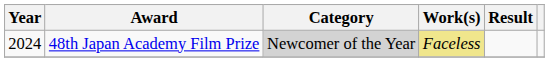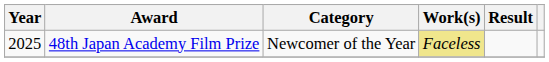 <table class="wikitable sortable">
 <tr>
 <th>Year</th>
 <th>Award</th>
 <th>Category</th>
 <th>Work(s)</th>
 <th>Result</th>
 <th class="unsortable"></th>
 </tr>
 <tr>
-<td>2024</td>
+<td>2025</td>
 <td><a href='#'>48th Japan Academy Film Prize</a></td>
-<td style="background: lightgrey;">Newcomer of the Year</td>
+<td>Newcomer of the Year</td>
 <td style="background: khaki;"><em>Faceless</em></td>
 <td></td>
 <td></td>
 </tr>
 <tr>
 </tr>
 </table>
